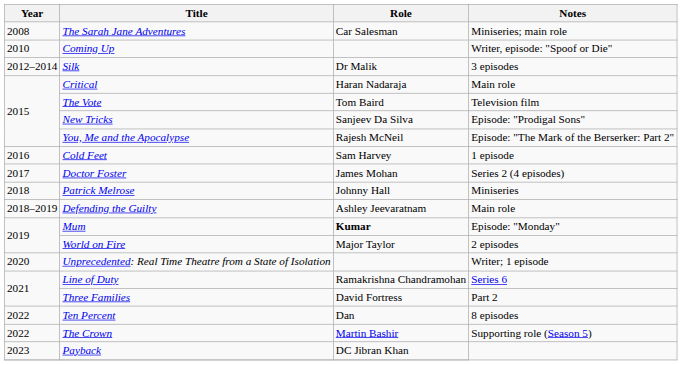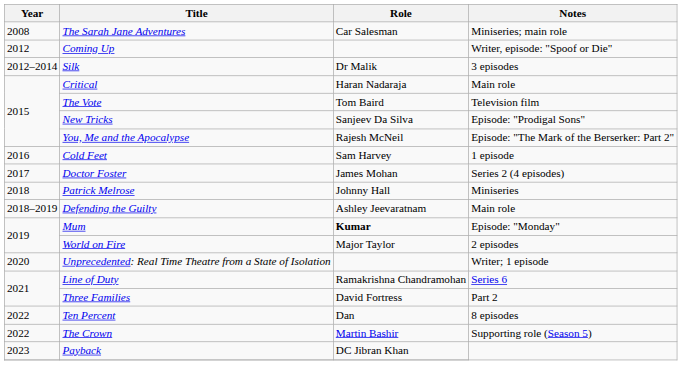 <table class="wikitable sortable">
 <tr>
 <th>Year</th>
 <th>Title</th>
 <th>Role</th>
 <th class="unsortable">Notes</th>
 </tr>
 <tr>
 <td>2008</td>
 <td><em><a href='#'>The Sarah Jane Adventures</a></em></td>
 <td>Car Salesman</td>
 <td>Miniseries; main role</td>
 </tr>
 <tr>
-<td>2010</td>
+<td>2012</td>
 <td><em><a href='#'>Coming Up</a></em></td>
 <td></td>
 <td>Writer, episode: "Spoof or Die"</td>
 </tr>
 <tr>
 <td>2012–2014</td>
 <td><em><a href='#'>Silk</a></em></td>
 <td>Dr Malik</td>
 <td>3 episodes</td>
 </tr>
 <tr>
 <td rowspan="4">2015</td>
 <td><em><a href='#'>Critical</a></em></td>
 <td>Haran Nadaraja</td>
 <td>Main role</td>
 </tr>
 <tr>
 <td><em><a href='#'>The Vote</a></em></td>
 <td>Tom Baird</td>
 <td>Television film</td>
 </tr>
 <tr>
 <td><em><a href='#'>New Tricks</a></em></td>
 <td>Sanjeev Da Silva</td>
 <td>Episode: "Prodigal Sons"</td>
 </tr>
 <tr>
 <td><em><a href='#'>You, Me and the Apocalypse</a></em></td>
 <td>Rajesh McNeil</td>
 <td>Episode: "The Mark of the Berserker: Part 2"</td>
 </tr>
 <tr>
 <td>2016</td>
 <td><em><a href='#'>Cold Feet</a></em></td>
 <td>Sam Harvey</td>
 <td>1 episode</td>
 </tr>
 <tr>
 <td>2017</td>
 <td><em><a href='#'>Doctor Foster</a></em></td>
 <td>James Mohan</td>
 <td>Series 2 (4 episodes)</td>
 </tr>
 <tr>
 <td>2018</td>
 <td><em><a href='#'>Patrick Melrose</a></em></td>
 <td>Johnny Hall</td>
 <td>Miniseries</td>
 </tr>
 <tr>
 <td>2018–2019</td>
 <td><em><a href='#'>Defending the Guilty</a></em></td>
 <td>Ashley Jeevaratnam</td>
 <td>Main role</td>
 </tr>
 <tr>
 <td rowspan="2">2019</td>
 <td><em><a href='#'>Mum</a></em></td>
 <td><strong>Kumar</strong></td>
 <td>Episode: "Monday"</td>
 </tr>
 <tr>
 <td><em><a href='#'>World on Fire</a></em></td>
 <td>Major Taylor</td>
 <td>2 episodes</td>
 </tr>
 <tr>
 <td>2020</td>
 <td><em><a href='#'>Unprecedented</a>: Real Time Theatre from a State of Isolation</em></td>
 <td></td>
 <td>Writer; 1 episode</td>
 </tr>
 <tr>
 <td rowspan="2">2021</td>
 <td><em><a href='#'>Line of Duty</a></em></td>
 <td>Ramakrishna Chandramohan</td>
 <td><a href='#'>Series 6</a></td>
 </tr>
 <tr>
 <td><em><a href='#'>Three Families</a></em></td>
 <td>David Fortress</td>
 <td>Part 2</td>
 </tr>
 <tr>
 <td>2022</td>
 <td><em><a href='#'>Ten Percent</a></em></td>
 <td>Dan</td>
 <td>8 episodes</td>
 </tr>
 <tr>
 <td>2022</td>
 <td><em><a href='#'>The Crown</a></em></td>
 <td><a href='#'>Martin Bashir</a></td>
 <td>Supporting role (<a href='#'>Season 5</a>)</td>
 </tr>
 <tr>
 <td>2023</td>
 <td><a href='#'><em>Payback</em></a></td>
 <td>DC Jibran Khan</td>
 </tr>
 <tr>
 </tr>
 </table>
